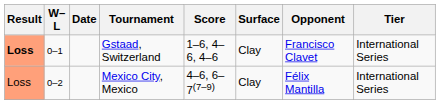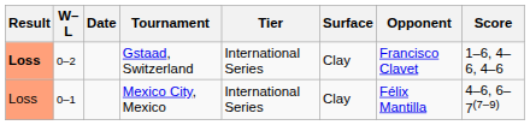 <table class="sortable wikitable">
 <tr>
 <th>Result</th>
 <th class="unsortable">W–L</th>
 <th>Date</th>
 <th>Tournament</th>
-<th class="unsortable">Score</th>
+<th>Tier</th>
 <th>Surface</th>
 <th>Opponent</th>
-<th>Tier</th>
+<th class="unsortable">Score</th>
 </tr>
 <tr>
 <td bgcolor=FFA07A><strong>Loss</strong></td>
-<td><small>0–1</small></td>
+<td><small>0–2</small></td>
 <td><a href='#'></a></td>
 <td><a href='#'>Gstaad</a>, Switzerland</td>
-<td>1–6, 4–6, 4–6</td>
+<td>International Series</td>
 <td>Clay</td>
 <td> <a href='#'>Francisco Clavet</a></td>
-<td>International Series</td>
+<td>1–6, 4–6, 4–6</td>
 </tr>
 <tr>
 <td bgcolor=FFA07A>Loss</td>
-<td><small>0–2</small></td>
+<td><small>0–1</small></td>
 <td><a href='#'></a></td>
 <td><a href='#'>Mexico City</a>, Mexico</td>
-<td>4–6, 6–7<sup>(7–9)</sup></td>
+<td>International Series</td>
 <td>Clay</td>
 <td> <a href='#'>Félix Mantilla</a></td>
-<td>International Series</td>
+<td>4–6, 6–7<sup>(7–9)</sup></td>
 </tr>
 </table>
